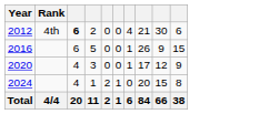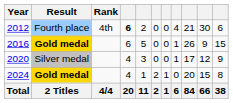 <table class="wikitable" style="font-size: 100%; text-align: center;">
 <tr>
 <th>Year</th>
+<th>Result</th>
 <th>Rank</th>
 <th></th>
 <th></th>
 <th></th>
 <th></th>
 <th></th>
 <th></th>
 <th></th>
 <th></th>
 </tr>
 <tr>
 <td> <a href='#'>2012</a></td>
+<td style="background:#9acdff;">Fourth place</td>
 <td>4th</td>
 <td><strong>6</strong></td>
 <td>2</td>
 <td>0</td>
 <td>0</td>
 <td>4</td>
 <td>21</td>
 <td>30</td>
 <td>6</td>
 </tr>
 <tr>
 <td> <a href='#'>2016</a></td>
+<td style="background:gold;"><strong>Gold medal</strong></td>
 <td></td>
 <td>6</td>
 <td>5</td>
 <td>0</td>
 <td>0</td>
 <td>1</td>
 <td>26</td>
 <td>9</td>
 <td>15</td>
 </tr>
 <tr>
 <td> <a href='#'>2020</a></td>
+<td style="background:silver;">Silver medal</td>
 <td></td>
 <td>4</td>
 <td>3</td>
 <td>0</td>
 <td>0</td>
 <td>1</td>
 <td>17</td>
 <td>12</td>
 <td>9</td>
 </tr>
 <tr>
 <td> <a href='#'>2024</a></td>
+<td style="background:gold;"><strong>Gold medal</strong></td>
 <td></td>
 <td>4</td>
 <td>1</td>
 <td>2</td>
 <td>1</td>
 <td>0</td>
 <td>20</td>
 <td>15</td>
 <td>8</td>
 </tr>
 <tr>
 <th>Total</th>
+<th>2 Titles</th>
 <th>4/4</th>
 <th>20</th>
 <th>11</th>
 <th>2</th>
 <th>1</th>
 <th>6</th>
 <th>84</th>
 <th>66</th>
 <th>38</th>
 </tr>
 </table>
